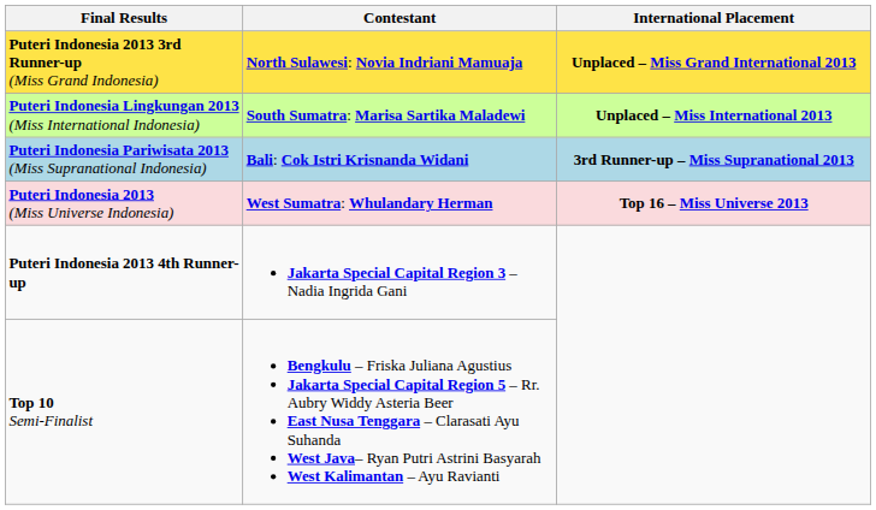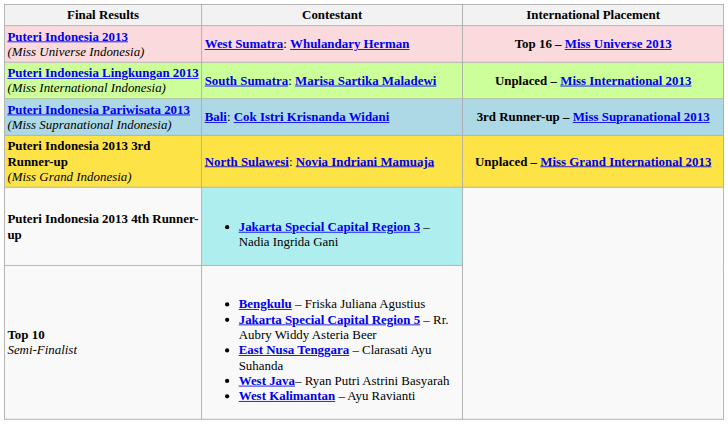 <table class="wikitable sortable" style="font-size:95%;">
 <tr>
 <th width="225">Final Results</th>
 <th width="300">Contestant</th>
 <th width="300">International Placement</th>
 </tr>
 <tr>
-<td style="background:#FEE347;"><strong>Puteri Indonesia 2013 3rd Runner-up</strong><br><em>(Miss Grand Indonesia)</em></td>
-<td style="background:#FEE347;"> <strong><a href='#'>North Sulawesi</a></strong>: <strong><a href='#'>Novia Indriani Mamuaja</a></strong></td>
-<th style="background:#FEE347;">Unplaced – <a href='#'>Miss Grand International 2013</a></th>
+<td style="background:#fadadd;"><strong><a href='#'>Puteri Indonesia 2013</a></strong><br><em>(Miss Universe Indonesia)</em></td>
+<td style="background:#fadadd;"> <strong><a href='#'>West Sumatra</a></strong>: <strong><a href='#'>Whulandary Herman</a></strong></td>
+<th style="background:#fadadd;">Top 16 – <a href='#'>Miss Universe 2013</a></th>
 </tr>
 <tr>
 <td style="background:#ccff99;"><strong> <a href='#'>Puteri Indonesia Lingkungan 2013</a></strong><br><em>(Miss International Indonesia)</em></td>
 <td style="background:#ccff99;"> <strong><a href='#'>South Sumatra</a></strong>: <strong><a href='#'>Marisa Sartika Maladewi</a></strong></td>
 <th style="background:#ccff99;"><strong>Unplaced – <a href='#'>Miss International 2013</a></strong></th>
 </tr>
 <tr>
 <td style="background:#ADD8E6;"><strong><a href='#'>Puteri Indonesia Pariwisata 2013</a></strong><br><em>(Miss Supranational Indonesia)</em></td>
 <td style="background:#ADD8E6;"> <strong><a href='#'>Bali</a></strong>: <strong><a href='#'>Cok Istri Krisnanda Widani</a></strong></td>
 <th style="background:#ADD8E6;">3rd Runner-up – <a href='#'>Miss Supranational 2013</a></th>
 </tr>
 <tr>
-<td style="background:#fadadd;"><strong><a href='#'>Puteri Indonesia 2013</a></strong><br><em>(Miss Universe Indonesia)</em></td>
-<td style="background:#fadadd;"> <strong><a href='#'>West Sumatra</a></strong>: <strong><a href='#'>Whulandary Herman</a></strong></td>
-<th style="background:#fadadd;">Top 16 – <a href='#'>Miss Universe 2013</a></th>
+<td style="background:#FEE347;"><strong>Puteri Indonesia 2013 3rd Runner-up</strong><br><em>(Miss Grand Indonesia)</em></td>
+<td style="background:#FEE347;"> <strong><a href='#'>North Sulawesi</a></strong>: <strong><a href='#'>Novia Indriani Mamuaja</a></strong></td>
+<th style="background:#FEE347;">Unplaced – <a href='#'>Miss Grand International 2013</a></th>
 </tr>
 <tr>
 <td><strong>Puteri Indonesia 2013 4th Runner-up</strong></td>
-<td><br><ul><li> <strong><a href='#'>Jakarta Special Capital Region 3</a></strong> – Nadia Ingrida Gani</li></ul></td>
+<td style="background: paleturquoise;"><br><ul><li> <strong><a href='#'>Jakarta Special Capital Region 3</a></strong> – Nadia Ingrida Gani</li></ul></td>
 </tr>
 <tr>
 <td><strong>Top 10</strong><br><em>Semi-Finalist</em></td>
 <td><br><ul><li> <strong><a href='#'>Bengkulu</a></strong> – Friska Juliana Agustius</li><li> <strong><a href='#'>Jakarta Special Capital Region 5</a></strong> – Rr. Aubry Widdy Asteria Beer</li><li> <strong><a href='#'>East Nusa Tenggara</a></strong> – Clarasati Ayu Suhanda</li><li> <strong><a href='#'>West Java</a></strong>– Ryan Putri Astrini Basyarah</li><li>  <strong><a href='#'>West Kalimantan</a></strong> – Ayu Ravianti</li></ul></td>
 </tr>
 </table>
